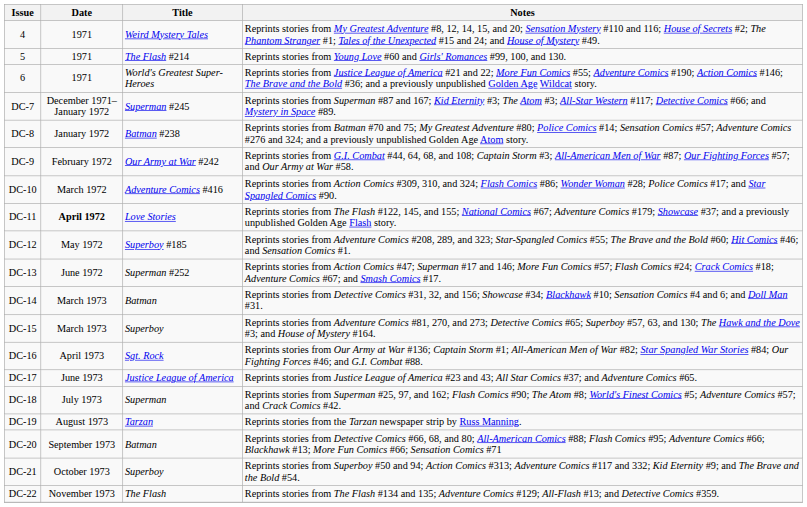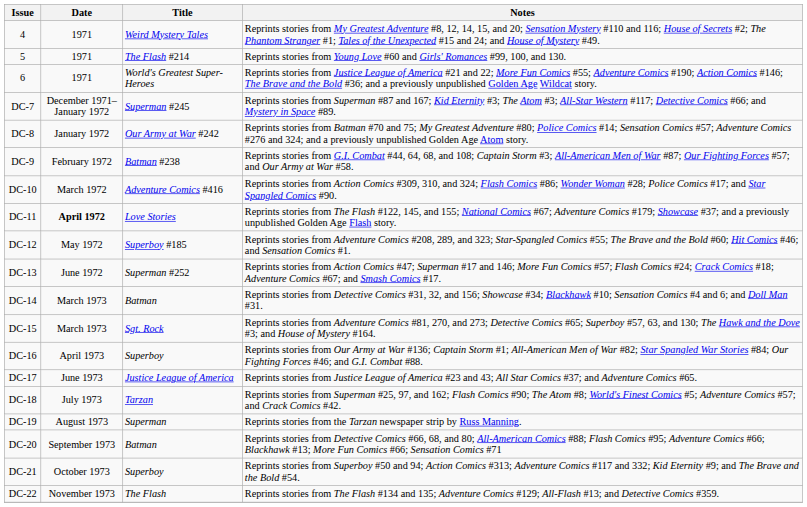 <table class="wikitable">
 <tr>
 <th scope="col" style="width: 50px;">Issue</th>
 <th scope="col" style="width: 120px;">Date</th>
 <th scope="col" style="width: 180px;">Title</th>
 <th>Notes</th>
 </tr>
 <tr>
 <td align="center">4</td>
 <td align="center">1971</td>
 <td><em><a href='#'>Weird Mystery Tales</a></em></td>
 <td>Reprints stories from  <em><a href='#'>My Greatest Adventure</a></em> #8, 12, 14, 15, and 20; <em><a href='#'>Sensation Mystery</a></em> #110 and 116; <em><a href='#'>House of Secrets</a></em> #2; <em>The <a href='#'>Phantom Stranger</a></em> #1; <em><a href='#'>Tales of the Unexpected</a></em> #15 and 24; and <em><a href='#'>House of Mystery</a></em> #49.</td>
 </tr>
 <tr>
 <td align="center">5</td>
 <td align="center">1971</td>
 <td><em><a href='#'>The Flash</a></em> #214</td>
 <td>Reprints stories from <em><a href='#'>Young Love</a></em> #60 and <em><a href='#'>Girls' Romances</a></em> #99, 100, and 130.</td>
 </tr>
 <tr>
 <td align="center">6</td>
 <td align="center">1971</td>
 <td><em>World's Greatest Super-Heroes</em></td>
 <td>Reprints stories from <em><a href='#'>Justice League of America</a></em> #21 and 22; <em><a href='#'>More Fun Comics</a></em> #55; <em><a href='#'>Adventure Comics</a></em> #190; <em><a href='#'>Action Comics</a></em> #146; <em><a href='#'>The Brave and the Bold</a></em> #36; and a previously unpublished <a href='#'>Golden Age</a> <a href='#'>Wildcat</a> story.</td>
 </tr>
 <tr>
 <td align="center">DC-7</td>
 <td align="center">December 1971–<br>January 1972</td>
 <td><em><a href='#'>Superman</a></em> #245</td>
 <td>Reprints stories from <em>Superman</em> #87 and 167; <em><a href='#'>Kid Eternity</a></em> #3; <em>The <a href='#'>Atom</a></em> #3; <em><a href='#'>All-Star Western</a></em> #117; <em><a href='#'>Detective Comics</a></em> #66; and <em><a href='#'>Mystery in Space</a></em> #89.</td>
 </tr>
 <tr>
 <td align="center">DC-8</td>
 <td align="center">January 1972</td>
-<td><em><a href='#'>Batman</a></em> #238</td>
+<td><em><a href='#'>Our Army at War</a></em> #242</td>
 <td>Reprints stories from <em>Batman</em> #70 and 75; <em>My Greatest Adventure</em> #80; <em><a href='#'>Police Comics</a></em> #14; <em>Sensation Comics</em> #57; <em>Adventure Comics</em> #276 and 324; and a previously unpublished Golden Age <a href='#'>Atom</a> story.</td>
 </tr>
 <tr>
 <td align="center">DC-9</td>
 <td align="center">February 1972</td>
-<td><em><a href='#'>Our Army at War</a></em> #242</td>
+<td><em><a href='#'>Batman</a></em> #238</td>
 <td>Reprints stories from <em><a href='#'>G.I. Combat</a></em> #44, 64, 68, and 108; <em>Captain Storm</em> #3;  <em><a href='#'>All-American Men of War</a></em> #87; <em><a href='#'>Our Fighting Forces</a></em> #57; and <em>Our Army at War</em> #58.</td>
 </tr>
 <tr>
 <td align="center">DC-10</td>
 <td align="center">March 1972</td>
 <td><em><a href='#'>Adventure Comics</a></em> #416</td>
 <td>Reprints stories from <em>Action Comics</em> #309, 310, and 324; <em><a href='#'>Flash Comics</a></em> #86; <em><a href='#'>Wonder Woman</a></em> #28; <em>Police Comics</em> #17; and <em><a href='#'>Star Spangled Comics</a></em> #90.</td>
 </tr>
 <tr>
 <td align="center">DC-11</td>
 <td align="center"><strong>April 1972</strong></td>
 <td><em><a href='#'>Love Stories</a></em></td>
 <td>Reprints stories from <em>The Flash</em> #122, 145, and 155; <em><a href='#'>National Comics</a></em> #67; <em>Adventure Comics</em> #179; <em><a href='#'>Showcase</a></em> #37; and a previously unpublished Golden Age <a href='#'>Flash</a> story.</td>
 </tr>
 <tr>
 <td align="center">DC-12</td>
 <td align="center">May 1972</td>
 <td><em><a href='#'>Superboy</a></em> #185</td>
 <td>Reprints stories from <em>Adventure Comics</em> #208, 289, and 323; <em>Star-Spangled Comics</em> #55; <em>The Brave and the Bold</em> #60; <em><a href='#'>Hit Comics</a></em> #46; and <em>Sensation Comics</em> #1.</td>
 </tr>
 <tr>
 <td align="center">DC-13</td>
 <td align="center">June 1972</td>
 <td><em>Superman</em> #252</td>
 <td>Reprints stories from <em>Action Comics</em> #47; <em>Superman</em> #17 and 146; <em>More Fun Comics</em> #57; <em>Flash Comics</em> #24; <em><a href='#'>Crack Comics</a></em> #18; <em>Adventure Comics</em> #67; and <em><a href='#'>Smash Comics</a></em> #17.</td>
 </tr>
 <tr>
 <td align="center">DC-14</td>
 <td align="center">March 1973</td>
 <td><em>Batman</em></td>
 <td>Reprints stories from <em>Detective Comics</em> #31, 32, and 156; <em>Showcase</em> #34; <em><a href='#'>Blackhawk</a></em> #10; <em>Sensation Comics</em> #4 and 6; and <em><a href='#'>Doll Man</a></em> #31.</td>
 </tr>
 <tr>
 <td align="center">DC-15</td>
 <td align="center">March 1973</td>
-<td><em>Superboy</em></td>
+<td><em><a href='#'>Sgt. Rock</a></em></td>
 <td>Reprints stories from <em>Adventure Comics</em> #81, 270, and 273; <em>Detective Comics</em> #65; <em>Superboy</em> #57, 63, and 130; <em>The <a href='#'>Hawk and the Dove</a></em> #3; and <em>House of Mystery</em> #164.</td>
 </tr>
 <tr>
 <td align="center">DC-16</td>
 <td align="center">April 1973</td>
-<td><em><a href='#'>Sgt. Rock</a></em></td>
+<td><em>Superboy</em></td>
 <td>Reprints stories from <em>Our Army at War</em> #136; <em>Captain Storm</em> #1; <em>All-American Men of War</em> #82; <em><a href='#'>Star Spangled War Stories</a></em> #84; <em>Our Fighting Forces</em> #46; and <em>G.I. Combat</em> #88.</td>
 </tr>
 <tr>
 <td align="center">DC-17</td>
 <td align="center">June 1973</td>
 <td><em><a href='#'>Justice League of America</a></em></td>
 <td>Reprints stories from <em>Justice League of America</em> #23 and 43; <em>All Star Comics</em> #37; and <em>Adventure Comics</em> #65.</td>
 </tr>
 <tr>
 <td align="center">DC-18</td>
 <td align="center">July 1973</td>
-<td><em>Superman</em></td>
+<td><em><a href='#'>Tarzan</a></em></td>
 <td>Reprints stories from <em>Superman</em> #25, 97, and 162; <em>Flash Comics</em> #90; <em>The Atom</em> #8; <em><a href='#'>World's Finest Comics</a></em> #5; <em>Adventure Comics</em> #57; and <em>Crack Comics</em> #42.</td>
 </tr>
 <tr>
 <td align="center">DC-19</td>
 <td align="center">August 1973</td>
-<td><em><a href='#'>Tarzan</a></em></td>
+<td><em>Superman</em></td>
 <td>Reprints stories from the <em>Tarzan</em> newspaper strip by <a href='#'>Russ Manning</a>.</td>
 </tr>
 <tr>
 <td align="center">DC-20</td>
 <td align="center">September 1973</td>
 <td><em>Batman</em></td>
 <td>Reprints stories from <em>Detective Comics</em> #66, 68, and 80; <em><a href='#'>All-American Comics</a></em> #88; <em>Flash Comics</em> #95; <em>Adventure Comics</em> #66; <em>Blackhawk</em> #13; <em>More Fun Comics</em> #66; <em>Sensation Comics</em> #71</td>
 </tr>
 <tr>
 <td align="center">DC-21</td>
 <td align="center">October 1973</td>
 <td><em>Superboy</em></td>
 <td>Reprints stories from <em>Superboy</em> #50 and 94; <em>Action Comics</em> #313; <em>Adventure Comics</em> #117 and 332; <em>Kid Eternity</em> #9; and <em>The Brave and the Bold</em> #54.</td>
 </tr>
 <tr>
 <td align="center">DC-22</td>
 <td align="center">November 1973</td>
 <td><em>The Flash</em></td>
 <td>Reprints stories from <em>The Flash</em> #134 and 135; <em>Adventure Comics</em> #129; <em>All-Flash</em> #13; and <em>Detective Comics</em> #359.</td>
 </tr>
 <tr>
 </tr>
 </table>
